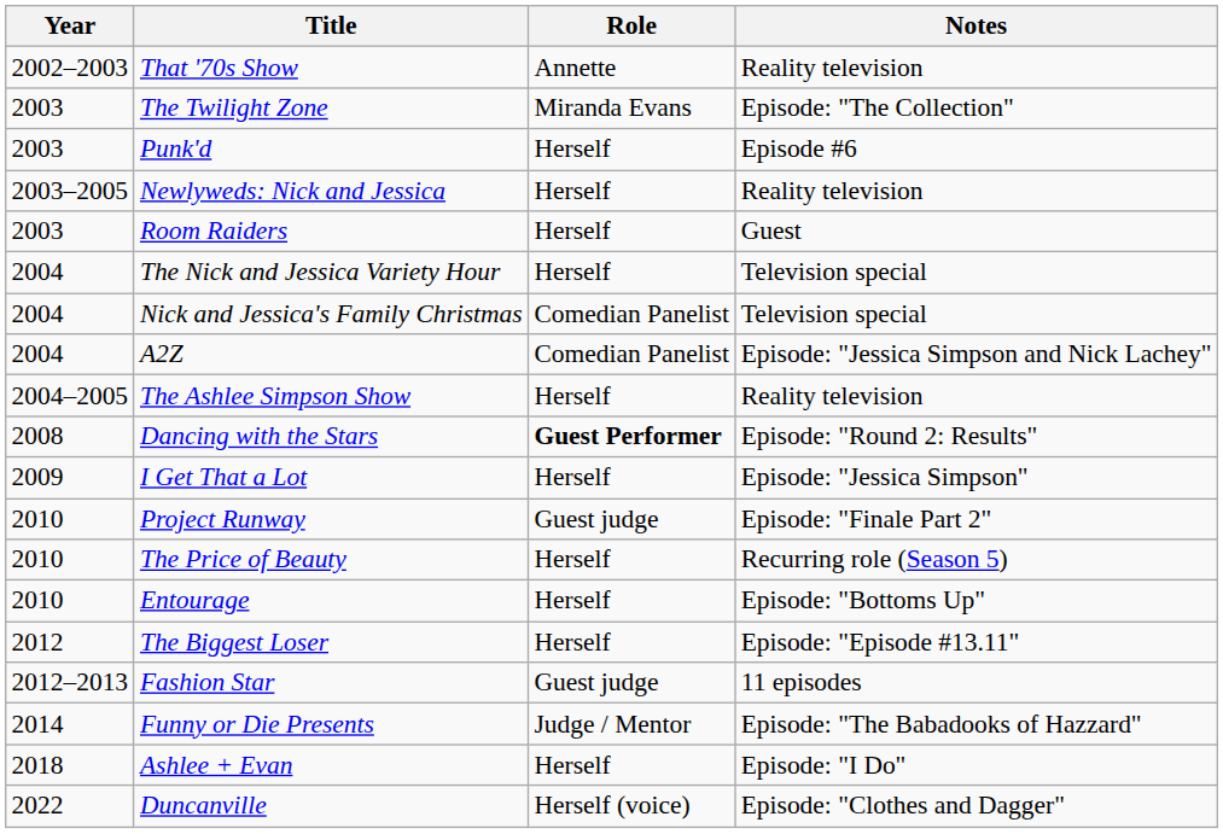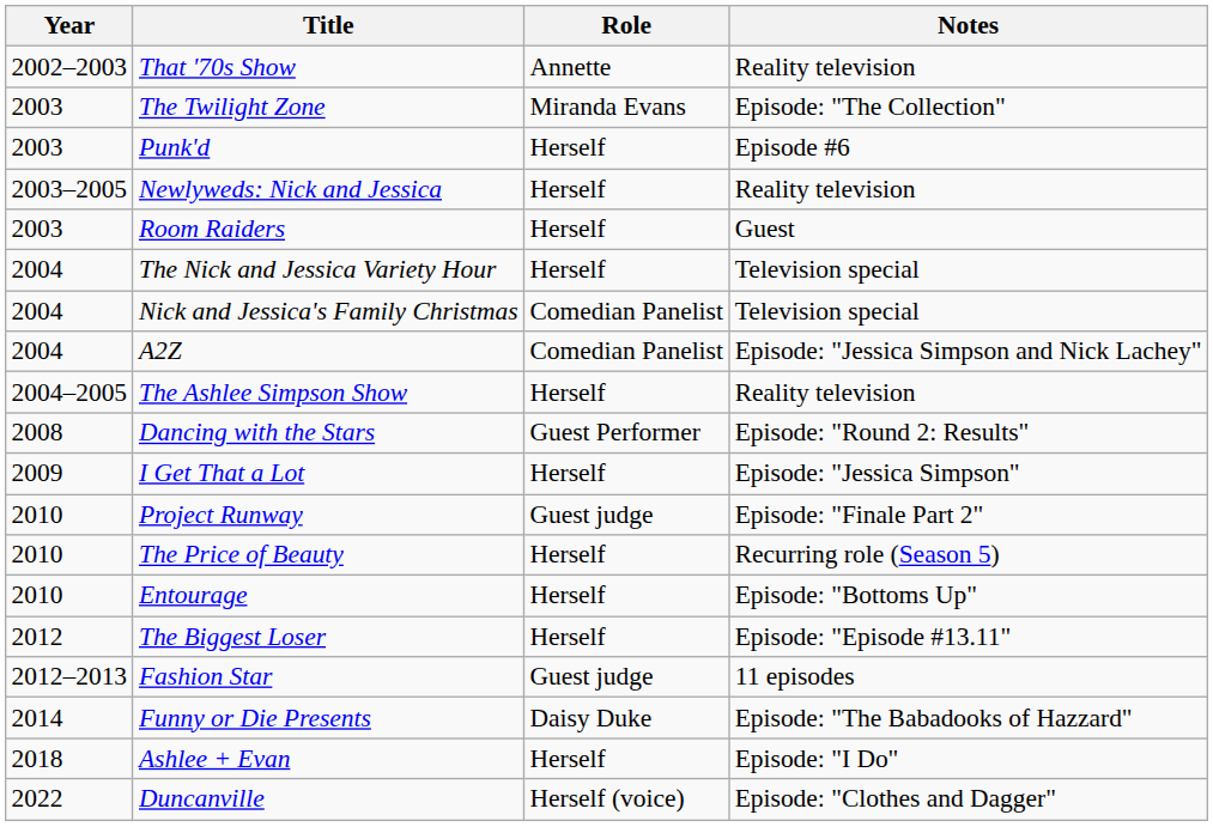 <table class="wikitable">
 <tr>
 <th>Year</th>
 <th>Title</th>
 <th>Role</th>
 <th>Notes</th>
 </tr>
 <tr>
 <td>2002–2003</td>
 <td><em><a href='#'>That '70s Show</a></em></td>
 <td>Annette</td>
 <td>Reality television</td>
 </tr>
 <tr>
 <td>2003</td>
 <td><em><a href='#'>The Twilight Zone</a></em></td>
 <td>Miranda Evans</td>
 <td>Episode: "The Collection"</td>
 </tr>
 <tr>
 <td>2003</td>
 <td><em><a href='#'>Punk'd</a></em></td>
 <td>Herself</td>
 <td>Episode #6</td>
 </tr>
 <tr>
 <td>2003–2005</td>
 <td><em><a href='#'>Newlyweds: Nick and Jessica</a></em></td>
 <td>Herself</td>
 <td>Reality television</td>
 </tr>
 <tr>
 <td>2003</td>
 <td><em><a href='#'>Room Raiders</a></em></td>
 <td>Herself</td>
 <td>Guest</td>
 </tr>
 <tr>
 <td>2004</td>
 <td><em>The Nick and Jessica Variety Hour</em></td>
 <td>Herself</td>
 <td>Television special</td>
 </tr>
 <tr>
 <td>2004</td>
 <td><em>Nick and Jessica's Family Christmas</em></td>
 <td>Comedian Panelist</td>
 <td>Television special</td>
 </tr>
 <tr>
 <td>2004</td>
 <td><em>A2Z</em></td>
 <td>Comedian Panelist</td>
 <td>Episode: "Jessica Simpson and Nick Lachey"</td>
 </tr>
 <tr>
 <td>2004–2005</td>
 <td><em><a href='#'>The Ashlee Simpson Show</a></em></td>
 <td>Herself</td>
 <td>Reality television</td>
 </tr>
 <tr>
 <td>2008</td>
 <td><em><a href='#'>Dancing with the Stars</a></em></td>
-<td><strong>Guest Performer</strong></td>
+<td>Guest Performer</td>
 <td>Episode: "Round 2: Results"</td>
 </tr>
 <tr>
 <td>2009</td>
 <td><em><a href='#'>I Get That a Lot</a></em></td>
 <td>Herself</td>
 <td>Episode: "Jessica Simpson"</td>
 </tr>
 <tr>
 <td>2010</td>
 <td><em><a href='#'>Project Runway</a></em></td>
 <td>Guest judge</td>
 <td>Episode: "Finale Part 2"</td>
 </tr>
 <tr>
 <td>2010</td>
 <td><em><a href='#'>The Price of Beauty</a></em></td>
 <td>Herself</td>
 <td>Recurring role (<a href='#'>Season 5</a>)</td>
 </tr>
 <tr>
 <td>2010</td>
 <td><em><a href='#'>Entourage</a></em></td>
 <td>Herself</td>
 <td>Episode: "Bottoms Up"</td>
 </tr>
 <tr>
 <td>2012</td>
 <td><em><a href='#'>The Biggest Loser</a></em></td>
 <td>Herself</td>
 <td>Episode: "Episode #13.11"</td>
 </tr>
 <tr>
 <td>2012–2013</td>
 <td><em><a href='#'>Fashion Star</a></em></td>
 <td>Guest judge</td>
 <td>11 episodes</td>
 </tr>
 <tr>
 <td>2014</td>
 <td><em><a href='#'>Funny or Die Presents</a></em></td>
-<td>Judge / Mentor</td>
+<td>Daisy Duke</td>
 <td>Episode: "The Babadooks of Hazzard"</td>
 </tr>
 <tr>
 <td>2018</td>
 <td><em><a href='#'>Ashlee + Evan</a></em></td>
 <td>Herself</td>
 <td>Episode: "I Do"</td>
 </tr>
 <tr>
 <td>2022</td>
 <td><em><a href='#'>Duncanville</a></em></td>
 <td>Herself (voice)</td>
 <td>Episode: "Clothes and Dagger"</td>
 </tr>
 </table>
